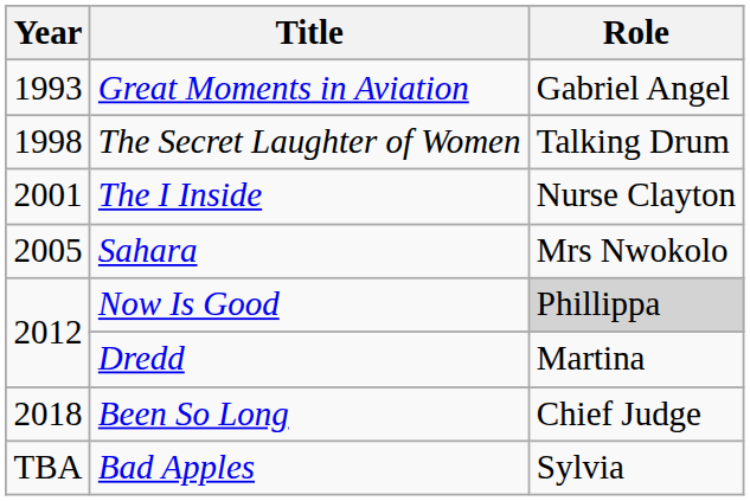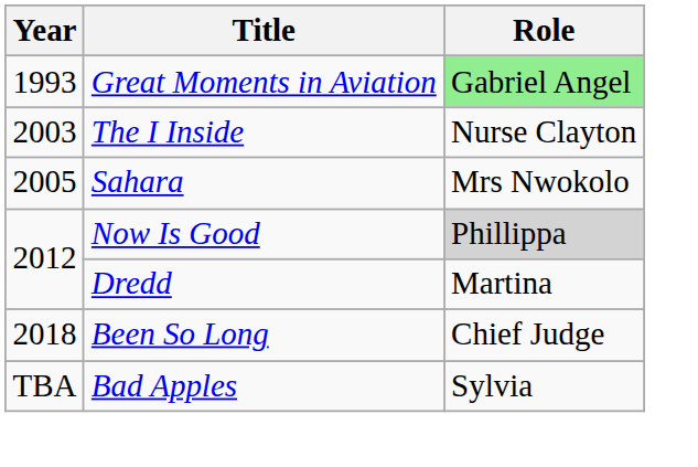 <table class="wikitable">
 <tr>
 <th>Year</th>
 <th>Title</th>
 <th>Role</th>
 </tr>
 <tr>
 <td rowspan="1">1993</td>
 <td><em><a href='#'>Great Moments in Aviation</a></em></td>
-<td>Gabriel Angel</td>
+<td style="background: lightgreen;">Gabriel Angel</td>
 </tr>
 <tr>
-<td rowspan="1">1998</td>
-<td><em>The Secret Laughter of Women</em></td>
-<td>Talking Drum</td>
-</tr>
-<tr>
-<td rowspan="1">2001</td>
+<td rowspan="1">2003</td>
 <td><em><a href='#'>The I Inside</a></em></td>
 <td>Nurse Clayton</td>
 </tr>
 <tr>
 <td rowspan="1">2005</td>
 <td><em><a href='#'>Sahara</a></em></td>
 <td>Mrs Nwokolo</td>
 </tr>
 <tr>
 <td rowspan="2">2012</td>
 <td><em><a href='#'>Now Is Good</a></em></td>
 <td style="background: lightgrey;">Phillippa</td>
 </tr>
 <tr>
 <td><em><a href='#'>Dredd</a></em></td>
 <td>Martina</td>
 </tr>
 <tr>
 <td>2018</td>
 <td><em><a href='#'>Been So Long</a></em></td>
 <td>Chief Judge</td>
 </tr>
 <tr>
 <td>TBA</td>
 <td><a href='#'><em>Bad Apples</em></a></td>
 <td>Sylvia</td>
 </tr>
 </table>
